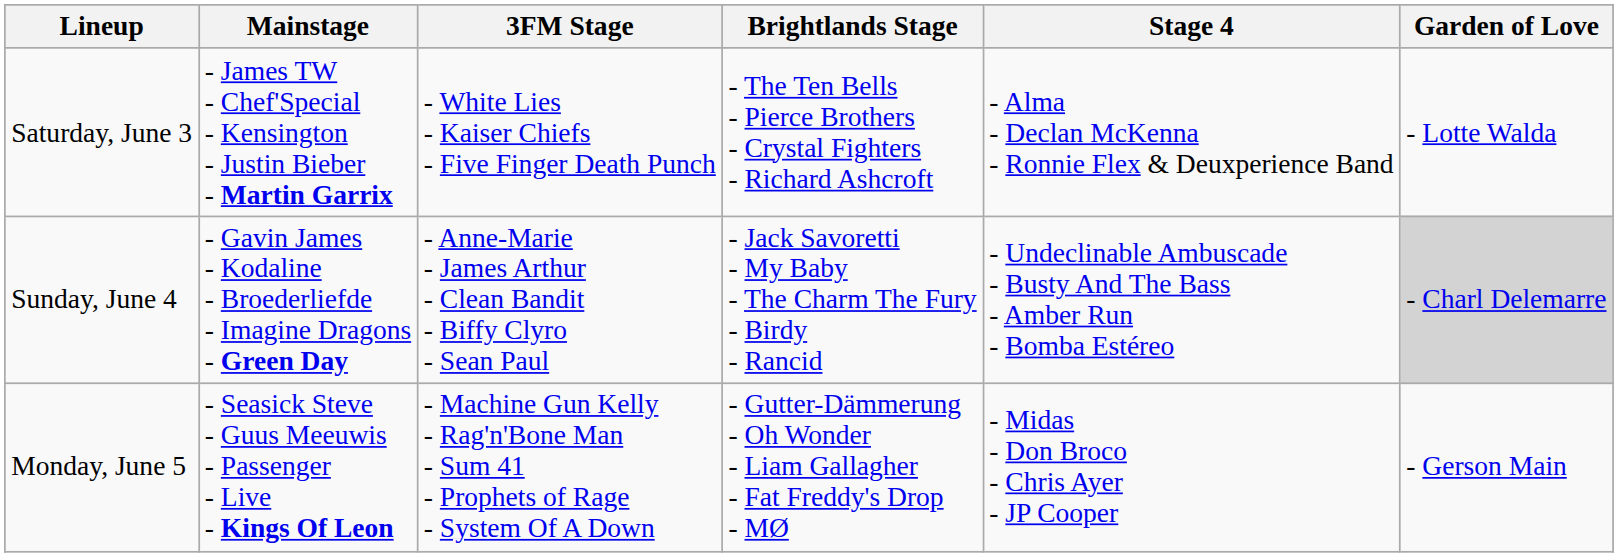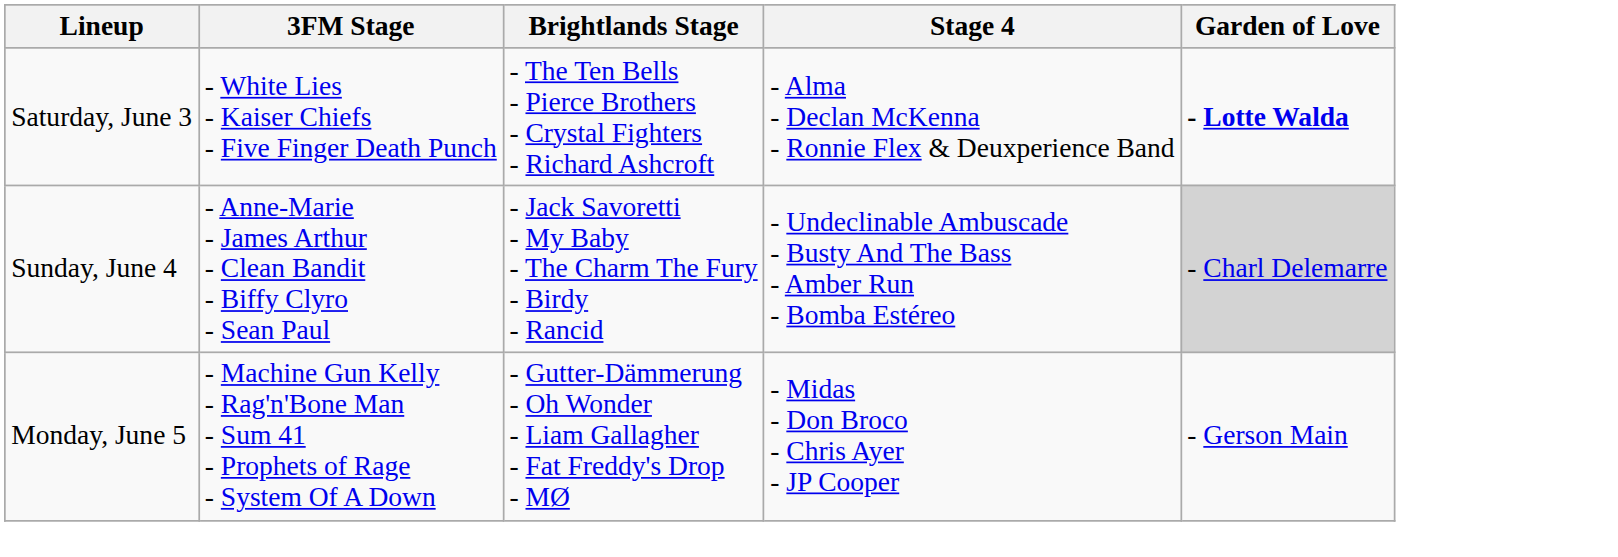 <table class="wikitable">
 <tr>
 <th>Lineup</th>
-<th>Mainstage</th>
 <th>3FM Stage</th>
 <th>Brightlands Stage</th>
 <th>Stage 4</th>
 <th>Garden of Love</th>
 </tr>
 <tr>
 <td>Saturday, June 3</td>
-<td>- <a href='#'>James TW</a> <br> - <a href='#'>Chef'Special</a> <br> - <a href='#'>Kensington</a> <br> - <a href='#'>Justin Bieber</a> <br> - <strong><a href='#'>Martin Garrix</a></strong></td>
 <td>- <a href='#'>White Lies</a> <br> - <a href='#'>Kaiser Chiefs</a> <br> - <a href='#'>Five Finger Death Punch</a></td>
 <td>- <a href='#'>The Ten Bells</a> <br> - <a href='#'>Pierce Brothers</a> <br> - <a href='#'>Crystal Fighters</a> <br> - <a href='#'>Richard Ashcroft</a></td>
 <td>- <a href='#'>Alma</a> <br> - <a href='#'>Declan McKenna</a> <br> - <a href='#'>Ronnie Flex</a> & Deuxperience Band</td>
-<td>- <a href='#'>Lotte Walda</a></td>
+<td><strong>- <a href='#'>Lotte Walda</a></strong></td>
 </tr>
 <tr>
 <td>Sunday, June 4</td>
-<td>- <a href='#'>Gavin James</a> <br> - <a href='#'>Kodaline</a> <br> - <a href='#'>Broederliefde</a> <br> - <a href='#'>Imagine Dragons</a> <br> - <strong><a href='#'>Green Day</a></strong></td>
 <td>- <a href='#'>Anne-Marie</a> <br> - <a href='#'>James Arthur</a> <br> - <a href='#'>Clean Bandit</a> <br> - <a href='#'>Biffy Clyro</a> <br> - <a href='#'>Sean Paul</a></td>
 <td>- <a href='#'>Jack Savoretti</a> <br> - <a href='#'>My Baby</a> <br> - <a href='#'>The Charm The Fury</a> <br> - <a href='#'>Birdy</a> <br> - <a href='#'>Rancid</a></td>
 <td>- <a href='#'>Undeclinable Ambuscade</a> <br> - <a href='#'>Busty And The Bass</a> <br> - <a href='#'>Amber Run</a> <br> - <a href='#'>Bomba Estéreo</a></td>
 <td style="background: lightgrey;">- <a href='#'>Charl Delemarre</a></td>
 </tr>
 <tr>
 <td>Monday, June 5</td>
-<td>- <a href='#'>Seasick Steve</a> <br> - <a href='#'>Guus Meeuwis</a> <br> - <a href='#'>Passenger</a> <br> - <a href='#'>Live</a> <br> - <strong><a href='#'>Kings Of Leon</a></strong></td>
 <td>- <a href='#'>Machine Gun Kelly</a> <br> - <a href='#'>Rag'n'Bone Man</a> <br> - <a href='#'>Sum 41</a> <br> - <a href='#'>Prophets of Rage</a> <br> - <a href='#'>System Of A Down</a></td>
 <td>- <a href='#'>Gutter-Dämmerung</a> <br> - <a href='#'>Oh Wonder</a> <br> - <a href='#'>Liam Gallagher</a> <br> - <a href='#'>Fat Freddy's Drop</a> <br> - <a href='#'>MØ</a></td>
 <td>- <a href='#'>Midas</a> <br> - <a href='#'>Don Broco</a> <br> - <a href='#'>Chris Ayer</a> <br> - <a href='#'>JP Cooper</a></td>
 <td>- <a href='#'>Gerson Main</a></td>
 </tr>
 </table>
